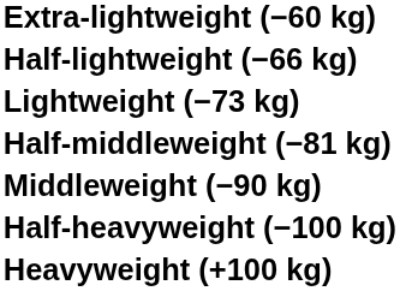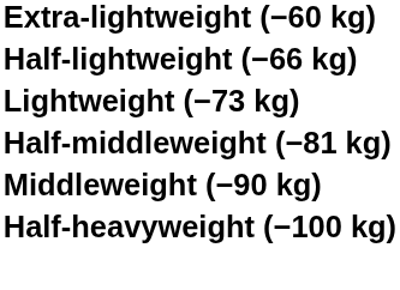 <table>
 <tr>
 <th rowspan=2 style="text-align:left;">Extra-lightweight (−60 kg)</th>
 <td rowspan=2></td>
 <td rowspan=2></td>
 <td></td>
 </tr>
 <tr>
 <td></td>
 </tr>
 <tr>
 <th rowspan=2 style="text-align:left;">Half-lightweight (−66 kg)</th>
 <td rowspan=2></td>
 <td rowspan=2></td>
 <td></td>
 </tr>
 <tr>
 <td></td>
 </tr>
 <tr>
 <th rowspan=2 style="text-align:left;">Lightweight (−73 kg)</th>
 <td rowspan=2></td>
 <td rowspan=2></td>
 <td></td>
 </tr>
 <tr>
 <td></td>
 </tr>
 <tr>
 <th rowspan=2 style="text-align:left;">Half-middleweight (−81 kg)</th>
 <td rowspan=2></td>
 <td rowspan=2></td>
 <td></td>
 </tr>
 <tr>
 <td></td>
 </tr>
 <tr>
 <th rowspan=2 style="text-align:left;">Middleweight (−90 kg)</th>
 <td rowspan=2></td>
 <td rowspan=2></td>
 <td></td>
 </tr>
 <tr>
 <td></td>
 </tr>
 <tr>
 <th rowspan=2 style="text-align:left;">Half-heavyweight (−100 kg)</th>
 <td rowspan=2></td>
 <td rowspan=2></td>
 <td></td>
 </tr>
 <tr>
 <td></td>
 </tr>
-<tr>
-<th style="text-align:left;">Heavyweight (+100 kg)</th>
-<td></td>
-<td></td>
-<td></td>
-</tr>
 </table>
